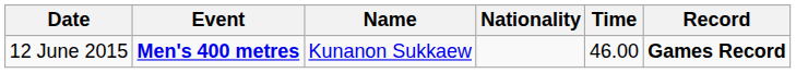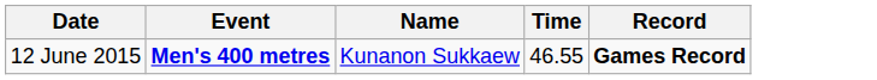 <table class="wikitable" style="text-align:center;">
 <tr>
 <th>Date</th>
 <th>Event</th>
 <th>Name</th>
-<th>Nationality</th>
 <th>Time</th>
 <th>Record</th>
 </tr>
 <tr>
 <td>12 June 2015</td>
 <td><strong><a href='#'>Men's 400 metres</a></strong></td>
 <td align=left><a href='#'>Kunanon Sukkaew</a></td>
-<td align=left></td>
-<td>46.00</td>
+<td>46.55</td>
 <td align=center><strong>Games Record</strong></td>
 </tr>
 </table>
